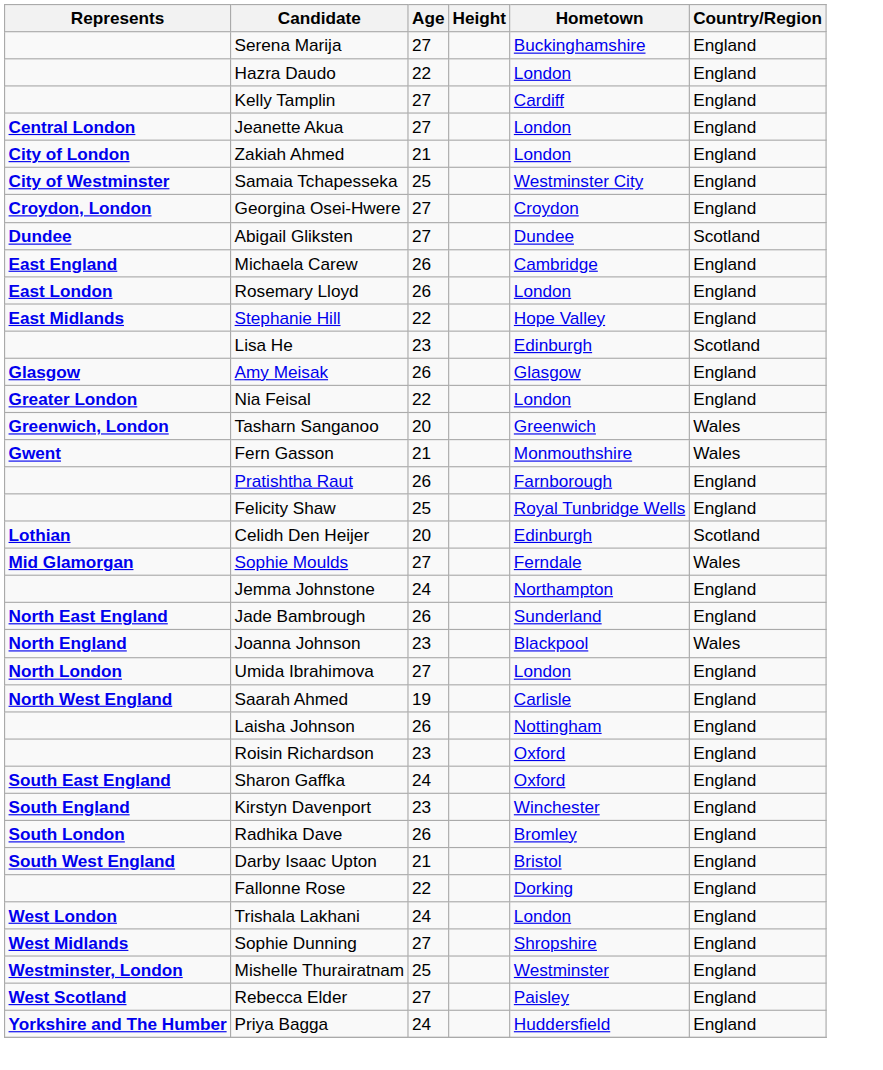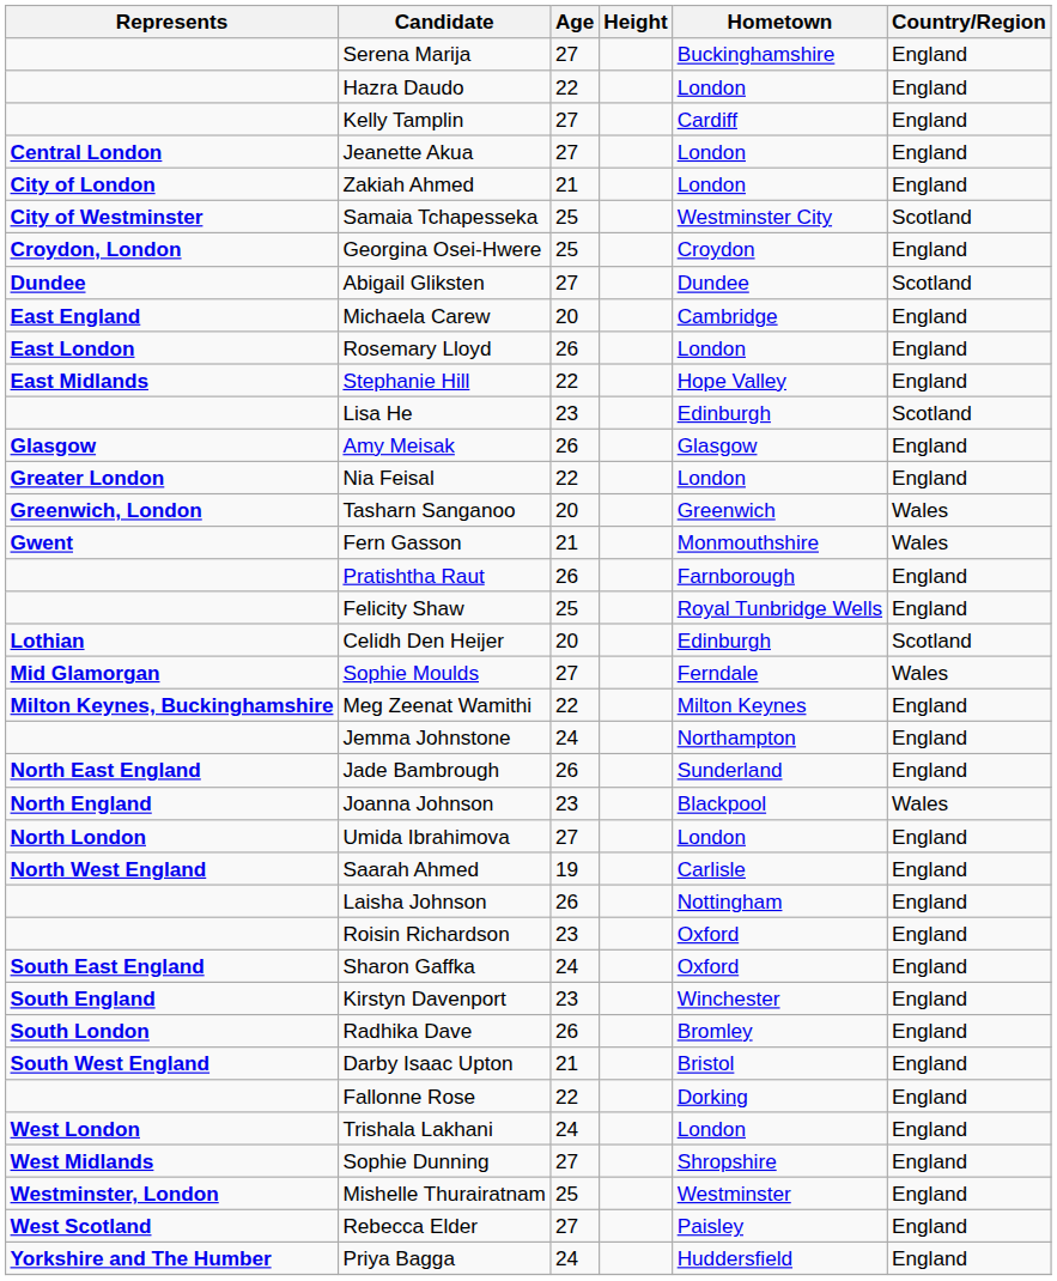 <table class="wikitable sortable" style="font-size: 95%;">
 <tr>
 <th>Represents</th>
 <th>Candidate</th>
 <th>Age</th>
 <th>Height</th>
 <th>Hometown</th>
 <th>Country/Region</th>
 </tr>
 <tr>
 <td><strong></strong></td>
 <td>Serena Marija</td>
 <td>27</td>
 <td></td>
 <td><a href='#'>Buckinghamshire</a></td>
 <td>England</td>
 </tr>
 <tr>
 <td><strong></strong></td>
 <td>Hazra Daudo</td>
 <td>22</td>
 <td></td>
 <td><a href='#'>London</a></td>
 <td>England</td>
 </tr>
 <tr>
 <td><strong></strong></td>
 <td>Kelly Tamplin</td>
 <td>27</td>
 <td></td>
 <td><a href='#'>Cardiff</a></td>
 <td>England</td>
 </tr>
 <tr>
 <td><strong> <a href='#'>Central London</a></strong></td>
 <td>Jeanette Akua</td>
 <td>27</td>
 <td></td>
 <td><a href='#'>London</a></td>
 <td>England</td>
 </tr>
 <tr>
 <td><strong> <a href='#'>City of London</a></strong></td>
 <td>Zakiah Ahmed</td>
 <td>21</td>
 <td></td>
 <td><a href='#'>London</a></td>
 <td>England</td>
 </tr>
 <tr>
 <td><strong> <a href='#'>City of Westminster</a></strong></td>
 <td>Samaia Tchapesseka</td>
 <td>25</td>
 <td></td>
 <td><a href='#'>Westminster City</a></td>
-<td>England</td>
+<td>Scotland</td>
 </tr>
 <tr>
 <td><strong> <a href='#'>Croydon, London</a></strong></td>
 <td>Georgina Osei-Hwere</td>
-<td>27</td>
+<td>25</td>
 <td></td>
 <td><a href='#'>Croydon</a></td>
 <td>England</td>
 </tr>
 <tr>
 <td><strong> <a href='#'>Dundee</a></strong></td>
 <td>Abigail Gliksten</td>
 <td>27</td>
 <td></td>
 <td><a href='#'>Dundee</a></td>
 <td>Scotland</td>
 </tr>
 <tr>
 <td><strong> <a href='#'>East England</a></strong></td>
 <td>Michaela Carew</td>
-<td>26</td>
+<td>20</td>
 <td></td>
 <td><a href='#'>Cambridge</a></td>
 <td>England</td>
 </tr>
 <tr>
 <td> <strong><a href='#'>East London</a></strong></td>
 <td>Rosemary Lloyd</td>
 <td>26</td>
 <td></td>
 <td><a href='#'>London</a></td>
 <td>England</td>
 </tr>
 <tr>
 <td><strong> <a href='#'>East Midlands</a></strong></td>
 <td><a href='#'>Stephanie Hill</a></td>
 <td>22</td>
 <td></td>
 <td><a href='#'>Hope Valley</a></td>
 <td>England</td>
 </tr>
 <tr>
 <td><strong></strong></td>
 <td>Lisa He</td>
 <td>23</td>
 <td></td>
 <td><a href='#'>Edinburgh</a></td>
 <td>Scotland</td>
 </tr>
 <tr>
 <td><strong> <a href='#'>Glasgow</a></strong></td>
 <td><a href='#'>Amy Meisak</a></td>
 <td>26</td>
 <td></td>
 <td><a href='#'>Glasgow</a></td>
 <td>England</td>
 </tr>
 <tr>
 <td><strong> <a href='#'>Greater London</a></strong></td>
 <td>Nia Feisal</td>
 <td>22</td>
 <td></td>
 <td><a href='#'>London</a></td>
 <td>England</td>
 </tr>
 <tr>
 <td> <strong><a href='#'>Greenwich, London</a></strong></td>
 <td>Tasharn Sanganoo</td>
 <td>20</td>
 <td></td>
 <td><a href='#'>Greenwich</a></td>
 <td>Wales</td>
 </tr>
 <tr>
 <td><strong> <a href='#'>Gwent</a></strong></td>
 <td>Fern Gasson</td>
 <td>21</td>
 <td></td>
 <td><a href='#'>Monmouthshire</a></td>
 <td>Wales</td>
 </tr>
 <tr>
 <td><strong></strong></td>
 <td><a href='#'>Pratishtha Raut</a></td>
 <td>26</td>
 <td></td>
 <td><a href='#'>Farnborough</a></td>
 <td>England</td>
 </tr>
 <tr>
 <td><strong></strong></td>
 <td>Felicity Shaw</td>
 <td>25</td>
 <td></td>
 <td><a href='#'>Royal Tunbridge Wells</a></td>
 <td>England</td>
 </tr>
 <tr>
 <td><strong> <a href='#'>Lothian</a></strong></td>
 <td>Celidh Den Heijer</td>
 <td>20</td>
 <td></td>
 <td><a href='#'>Edinburgh</a></td>
 <td>Scotland</td>
 </tr>
 <tr>
 <td><strong> <a href='#'>Mid Glamorgan</a></strong></td>
 <td><a href='#'>Sophie Moulds</a></td>
 <td>27</td>
 <td></td>
 <td><a href='#'>Ferndale</a></td>
 <td>Wales</td>
+</tr>
+<tr>
+<td><strong> <a href='#'>Milton Keynes, Buckinghamshire</a></strong></td>
+<td>Meg Zeenat Wamithi</td>
+<td>22</td>
+<td></td>
+<td><a href='#'>Milton Keynes</a></td>
+<td>England</td>
 </tr>
 <tr>
 <td><strong></strong></td>
 <td>Jemma Johnstone</td>
 <td>24</td>
 <td></td>
 <td><a href='#'>Northampton</a></td>
 <td>England</td>
 </tr>
 <tr>
 <td> <strong><a href='#'>North East England</a></strong></td>
 <td>Jade Bambrough</td>
 <td>26</td>
 <td></td>
 <td><a href='#'>Sunderland</a></td>
 <td>England</td>
 </tr>
 <tr>
 <td> <strong><a href='#'>North England</a></strong></td>
 <td>Joanna Johnson</td>
 <td>23</td>
 <td></td>
 <td><a href='#'>Blackpool</a></td>
 <td>Wales</td>
 </tr>
 <tr>
 <td> <strong><a href='#'>North London</a></strong></td>
 <td>Umida Ibrahimova</td>
 <td>27</td>
 <td></td>
 <td><a href='#'>London</a></td>
 <td>England</td>
 </tr>
 <tr>
 <td><strong> <a href='#'>North West England</a></strong></td>
 <td>Saarah Ahmed</td>
 <td>19</td>
 <td></td>
 <td><a href='#'>Carlisle</a></td>
 <td>England</td>
 </tr>
 <tr>
 <td><strong></strong></td>
 <td>Laisha Johnson</td>
 <td>26</td>
 <td></td>
 <td><a href='#'>Nottingham</a></td>
 <td>England</td>
 </tr>
 <tr>
 <td><strong></strong></td>
 <td>Roisin Richardson</td>
 <td>23</td>
 <td></td>
 <td><a href='#'>Oxford</a></td>
 <td>England</td>
 </tr>
 <tr>
 <td><strong> <a href='#'>South East England</a></strong></td>
 <td>Sharon Gaffka</td>
 <td>24</td>
 <td></td>
 <td><a href='#'>Oxford</a></td>
 <td>England</td>
 </tr>
 <tr>
 <td> <strong><a href='#'>South England</a></strong></td>
 <td>Kirstyn Davenport</td>
 <td>23</td>
 <td></td>
 <td><a href='#'>Winchester</a></td>
 <td>England</td>
 </tr>
 <tr>
 <td> <strong><a href='#'>South London</a></strong></td>
 <td>Radhika Dave</td>
 <td>26</td>
 <td></td>
 <td><a href='#'>Bromley</a></td>
 <td>England</td>
 </tr>
 <tr>
 <td><strong> <a href='#'>South West England</a></strong></td>
 <td>Darby Isaac Upton</td>
 <td>21</td>
 <td></td>
 <td><a href='#'>Bristol</a></td>
 <td>England</td>
 </tr>
 <tr>
 <td><strong></strong></td>
 <td>Fallonne Rose</td>
 <td>22</td>
 <td></td>
 <td><a href='#'>Dorking</a></td>
 <td>England</td>
 </tr>
 <tr>
 <td><strong> <a href='#'>West London</a></strong></td>
 <td>Trishala Lakhani</td>
 <td>24</td>
 <td></td>
 <td><a href='#'>London</a></td>
 <td>England</td>
 </tr>
 <tr>
 <td><strong> <a href='#'>West Midlands</a></strong></td>
 <td>Sophie Dunning</td>
 <td>27</td>
 <td></td>
 <td><a href='#'>Shropshire</a></td>
 <td>England</td>
 </tr>
 <tr>
 <td> <strong><a href='#'>Westminster, London</a></strong></td>
 <td>Mishelle Thurairatnam</td>
 <td>25</td>
 <td></td>
 <td><a href='#'>Westminster</a></td>
 <td>England</td>
 </tr>
 <tr>
 <td><strong> <a href='#'>West Scotland</a></strong></td>
 <td>Rebecca Elder</td>
 <td>27</td>
 <td></td>
 <td><a href='#'>Paisley</a></td>
 <td>England</td>
 </tr>
 <tr>
 <td><strong> <a href='#'>Yorkshire and The Humber</a></strong></td>
 <td>Priya Bagga</td>
 <td>24</td>
 <td></td>
 <td><a href='#'>Huddersfield</a></td>
 <td>England</td>
 </tr>
 <tr>
 </tr>
 </table>
